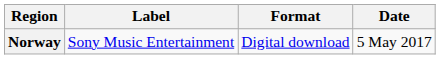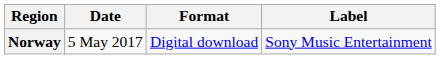 <table class="wikitable sortable plainrowheaders">
 <tr>
 <th scope="col">Region</th>
+<th scope="col">Date</th>
+<th scope="col">Format</th>
 <th scope="col">Label</th>
-<th scope="col">Format</th>
-<th scope="col">Date</th>
 </tr>
 <tr>
 <th scope="row">Norway</th>
+<td>5 May 2017</td>
+<td><a href='#'>Digital download</a></td>
 <td><a href='#'>Sony Music Entertainment</a></td>
-<td><a href='#'>Digital download</a></td>
-<td>5 May 2017</td>
 </tr>
 </table>
